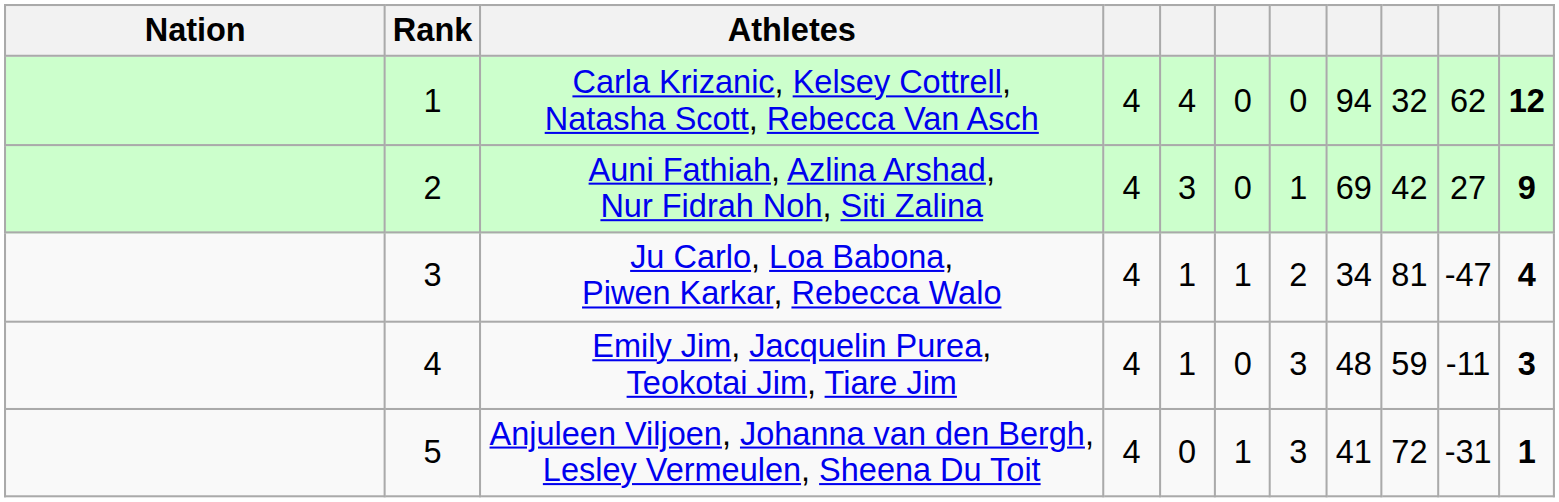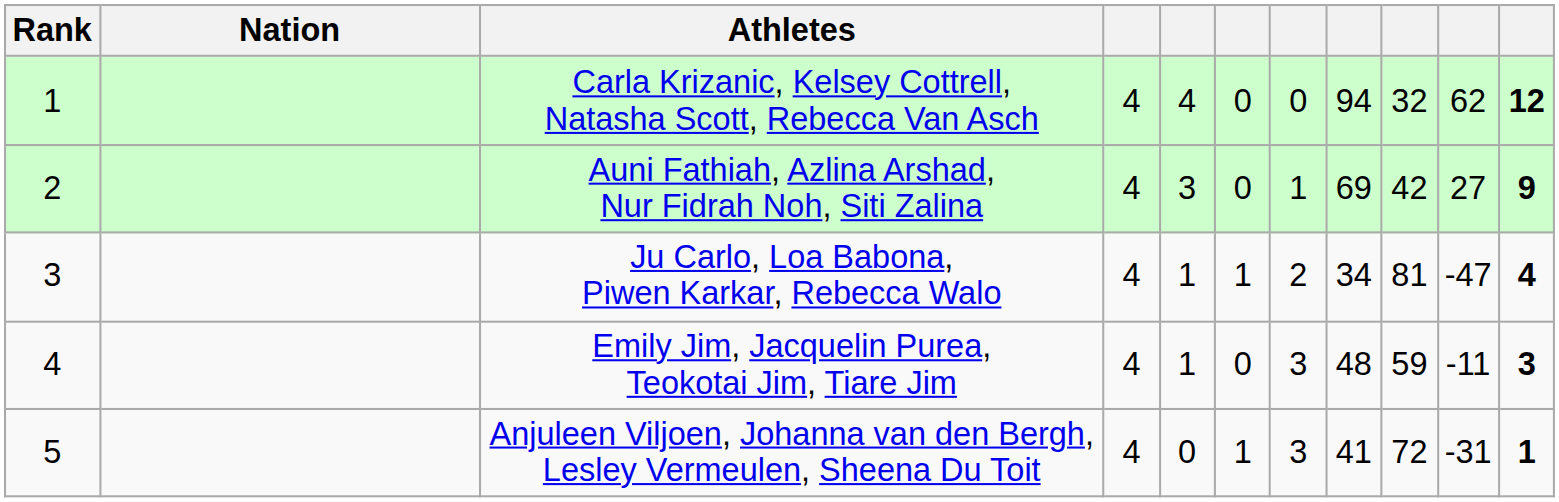 <table class=wikitable style="text-align:center">
 <tr>
+<th width=20>Rank</th>
 <th width=180>Nation</th>
-<th width=20>Rank</th>
 <th width=300>Athletes</th>
 <th width=20></th>
 <th width=20></th>
 <th width=20></th>
 <th width=20></th>
 <th width=20></th>
 <th width=20></th>
 <th width=20></th>
 <th width=20></th>
 </tr>
 <tr bgcolor="#ccffcc">
+<td>1</td>
 <td align=left></td>
-<td>1</td>
 <td><a href='#'>Carla Krizanic</a>, <a href='#'>Kelsey Cottrell</a>,<br> <a href='#'>Natasha Scott</a>, <a href='#'>Rebecca Van Asch</a></td>
 <td>4</td>
 <td>4</td>
 <td>0</td>
 <td>0</td>
 <td>94</td>
 <td>32</td>
 <td>62</td>
 <td><strong>12</strong></td>
 </tr>
 <tr bgcolor="#ccffcc">
+<td>2</td>
 <td align=left></td>
-<td>2</td>
 <td><a href='#'>Auni Fathiah</a>, <a href='#'>Azlina Arshad</a>,<br> <a href='#'>Nur Fidrah Noh</a>, <a href='#'>Siti Zalina</a></td>
 <td>4</td>
 <td>3</td>
 <td>0</td>
 <td>1</td>
 <td>69</td>
 <td>42</td>
 <td>27</td>
 <td><strong>9</strong></td>
 </tr>
 <tr>
+<td>3</td>
 <td align=left></td>
-<td>3</td>
 <td><a href='#'>Ju Carlo</a>, <a href='#'>Loa Babona</a>,<br> <a href='#'>Piwen Karkar</a>, <a href='#'>Rebecca Walo</a></td>
 <td>4</td>
 <td>1</td>
 <td>1</td>
 <td>2</td>
 <td>34</td>
 <td>81</td>
 <td>-47</td>
 <td><strong>4</strong></td>
 </tr>
 <tr>
+<td>4</td>
 <td align=left></td>
-<td>4</td>
 <td><a href='#'>Emily Jim</a>, <a href='#'>Jacquelin Purea</a>,<br> <a href='#'>Teokotai Jim</a>, <a href='#'>Tiare Jim</a></td>
 <td>4</td>
 <td>1</td>
 <td>0</td>
 <td>3</td>
 <td>48</td>
 <td>59</td>
 <td>-11</td>
 <td><strong>3</strong></td>
 </tr>
 <tr>
+<td>5</td>
 <td align=left></td>
-<td>5</td>
 <td><a href='#'>Anjuleen Viljoen</a>, <a href='#'>Johanna van den Bergh</a>,<br> <a href='#'>Lesley Vermeulen</a>, <a href='#'>Sheena Du Toit</a></td>
 <td>4</td>
 <td>0</td>
 <td>1</td>
 <td>3</td>
 <td>41</td>
 <td>72</td>
 <td>-31</td>
 <td><strong>1</strong></td>
 </tr>
 </table>
